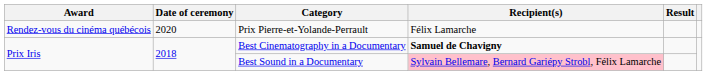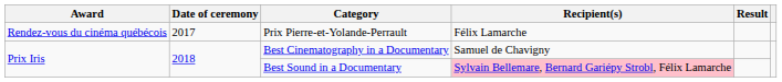 <table class="wikitable sortable plainrowheaders">
 <tr>
 <th scope="col">Award</th>
 <th scope="col">Date of ceremony</th>
 <th scope="col">Category</th>
 <th scope="col">Recipient(s)</th>
 <th scope="col">Result</th>
 <th scope="col" class="unsortable"></th>
 </tr>
 <tr>
 <td><a href='#'>Rendez-vous du cinéma québécois</a></td>
-<td>2020</td>
+<td>2017</td>
 <td>Prix Pierre-et-Yolande-Perrault</td>
 <td>Félix Lamarche</td>
 <td></td>
 <td></td>
 </tr>
 <tr>
 <td rowspan=2><a href='#'>Prix Iris</a></td>
 <td rowspan=2><a href='#'>2018</a></td>
 <td><a href='#'>Best Cinematography in a Documentary</a></td>
-<td><strong>Samuel de Chavigny</strong></td>
+<td>Samuel de Chavigny</td>
 <td></td>
 <td rowspan=2></td>
 </tr>
 <tr>
 <td><a href='#'>Best Sound in a Documentary</a></td>
 <td style="background: pink;"><a href='#'>Sylvain Bellemare</a>, <a href='#'>Bernard Gariépy Strobl</a>, Félix Lamarche</td>
 <td></td>
 </tr>
 </table>
